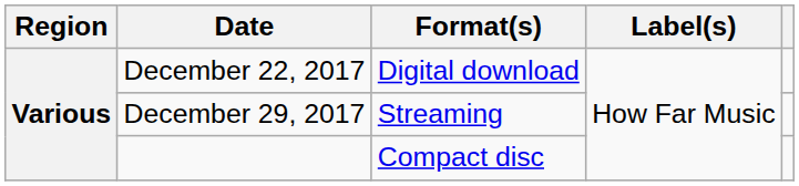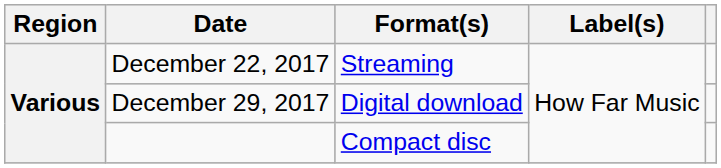 <table class="wikitable sortable plainrowheaders">
 <tr>
 <th scope="col">Region</th>
 <th scope="col">Date</th>
 <th scope="col">Format(s)</th>
 <th scope="col">Label(s)</th>
 <th scope="col"></th>
 </tr>
 <tr>
 <th scope="row" rowspan="3">Various</th>
 <td>December 22, 2017</td>
-<td><a href='#'>Digital download</a></td>
+<td><a href='#'>Streaming</a></td>
 <td rowspan="3">How Far Music</td>
 <td align="center"></td>
 </tr>
 <tr>
 <td>December 29, 2017</td>
-<td><a href='#'>Streaming</a></td>
+<td><a href='#'>Digital download</a></td>
 <td align="center"></td>
 </tr>
 <tr>
 <td></td>
 <td><a href='#'>Compact disc</a></td>
 <td align="center"></td>
 </tr>
 </table>
